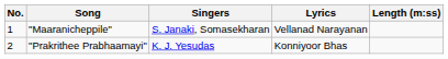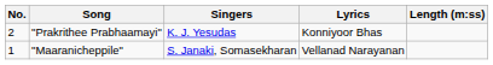 <table class="wikitable" style="font-size:95%;">
 <tr>
 <th>No.</th>
 <th>Song</th>
 <th>Singers</th>
 <th>Lyrics</th>
 <th>Length (m:ss)</th>
 </tr>
 <tr>
+<td>2</td>
+<td>"Prakrithee Prabhaamayi"</td>
+<td><a href='#'>K. J. Yesudas</a></td>
+<td>Konniyoor Bhas</td>
+<td></td>
+</tr>
+<tr>
 <td>1</td>
 <td>"Maaranicheppile"</td>
 <td><a href='#'>S. Janaki</a>, Somasekharan</td>
 <td>Vellanad Narayanan</td>
 <td></td>
 </tr>
-<tr>
-<td>2</td>
-<td>"Prakrithee Prabhaamayi"</td>
-<td><a href='#'>K. J. Yesudas</a></td>
-<td>Konniyoor Bhas</td>
-<td></td>
-</tr>
 </table>
